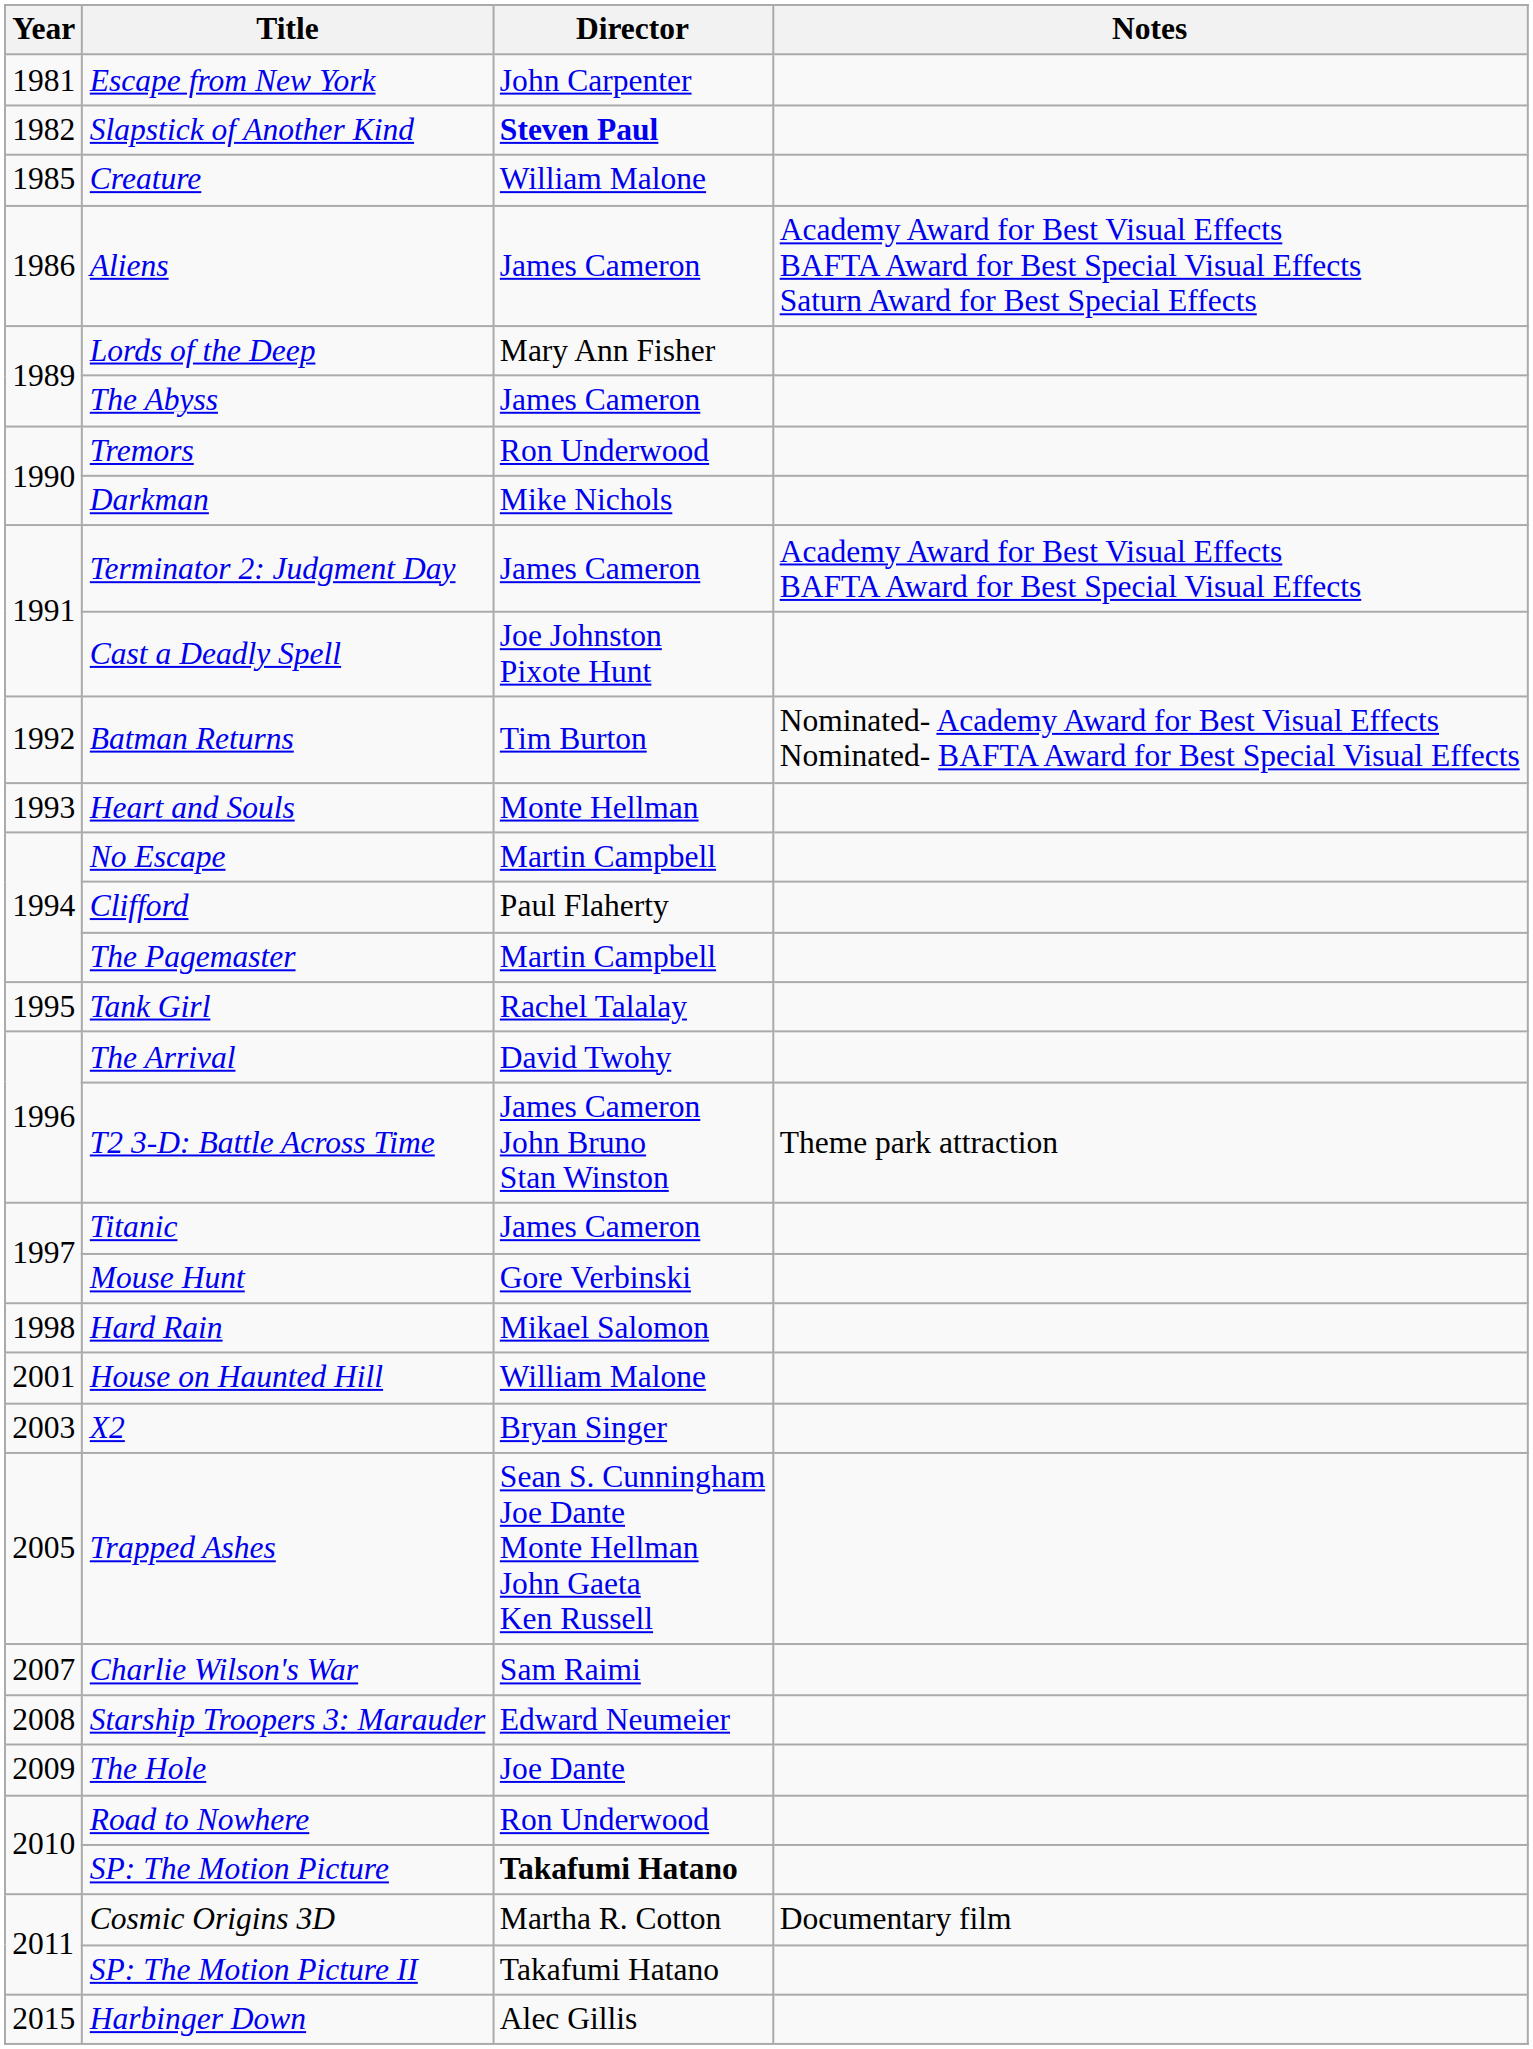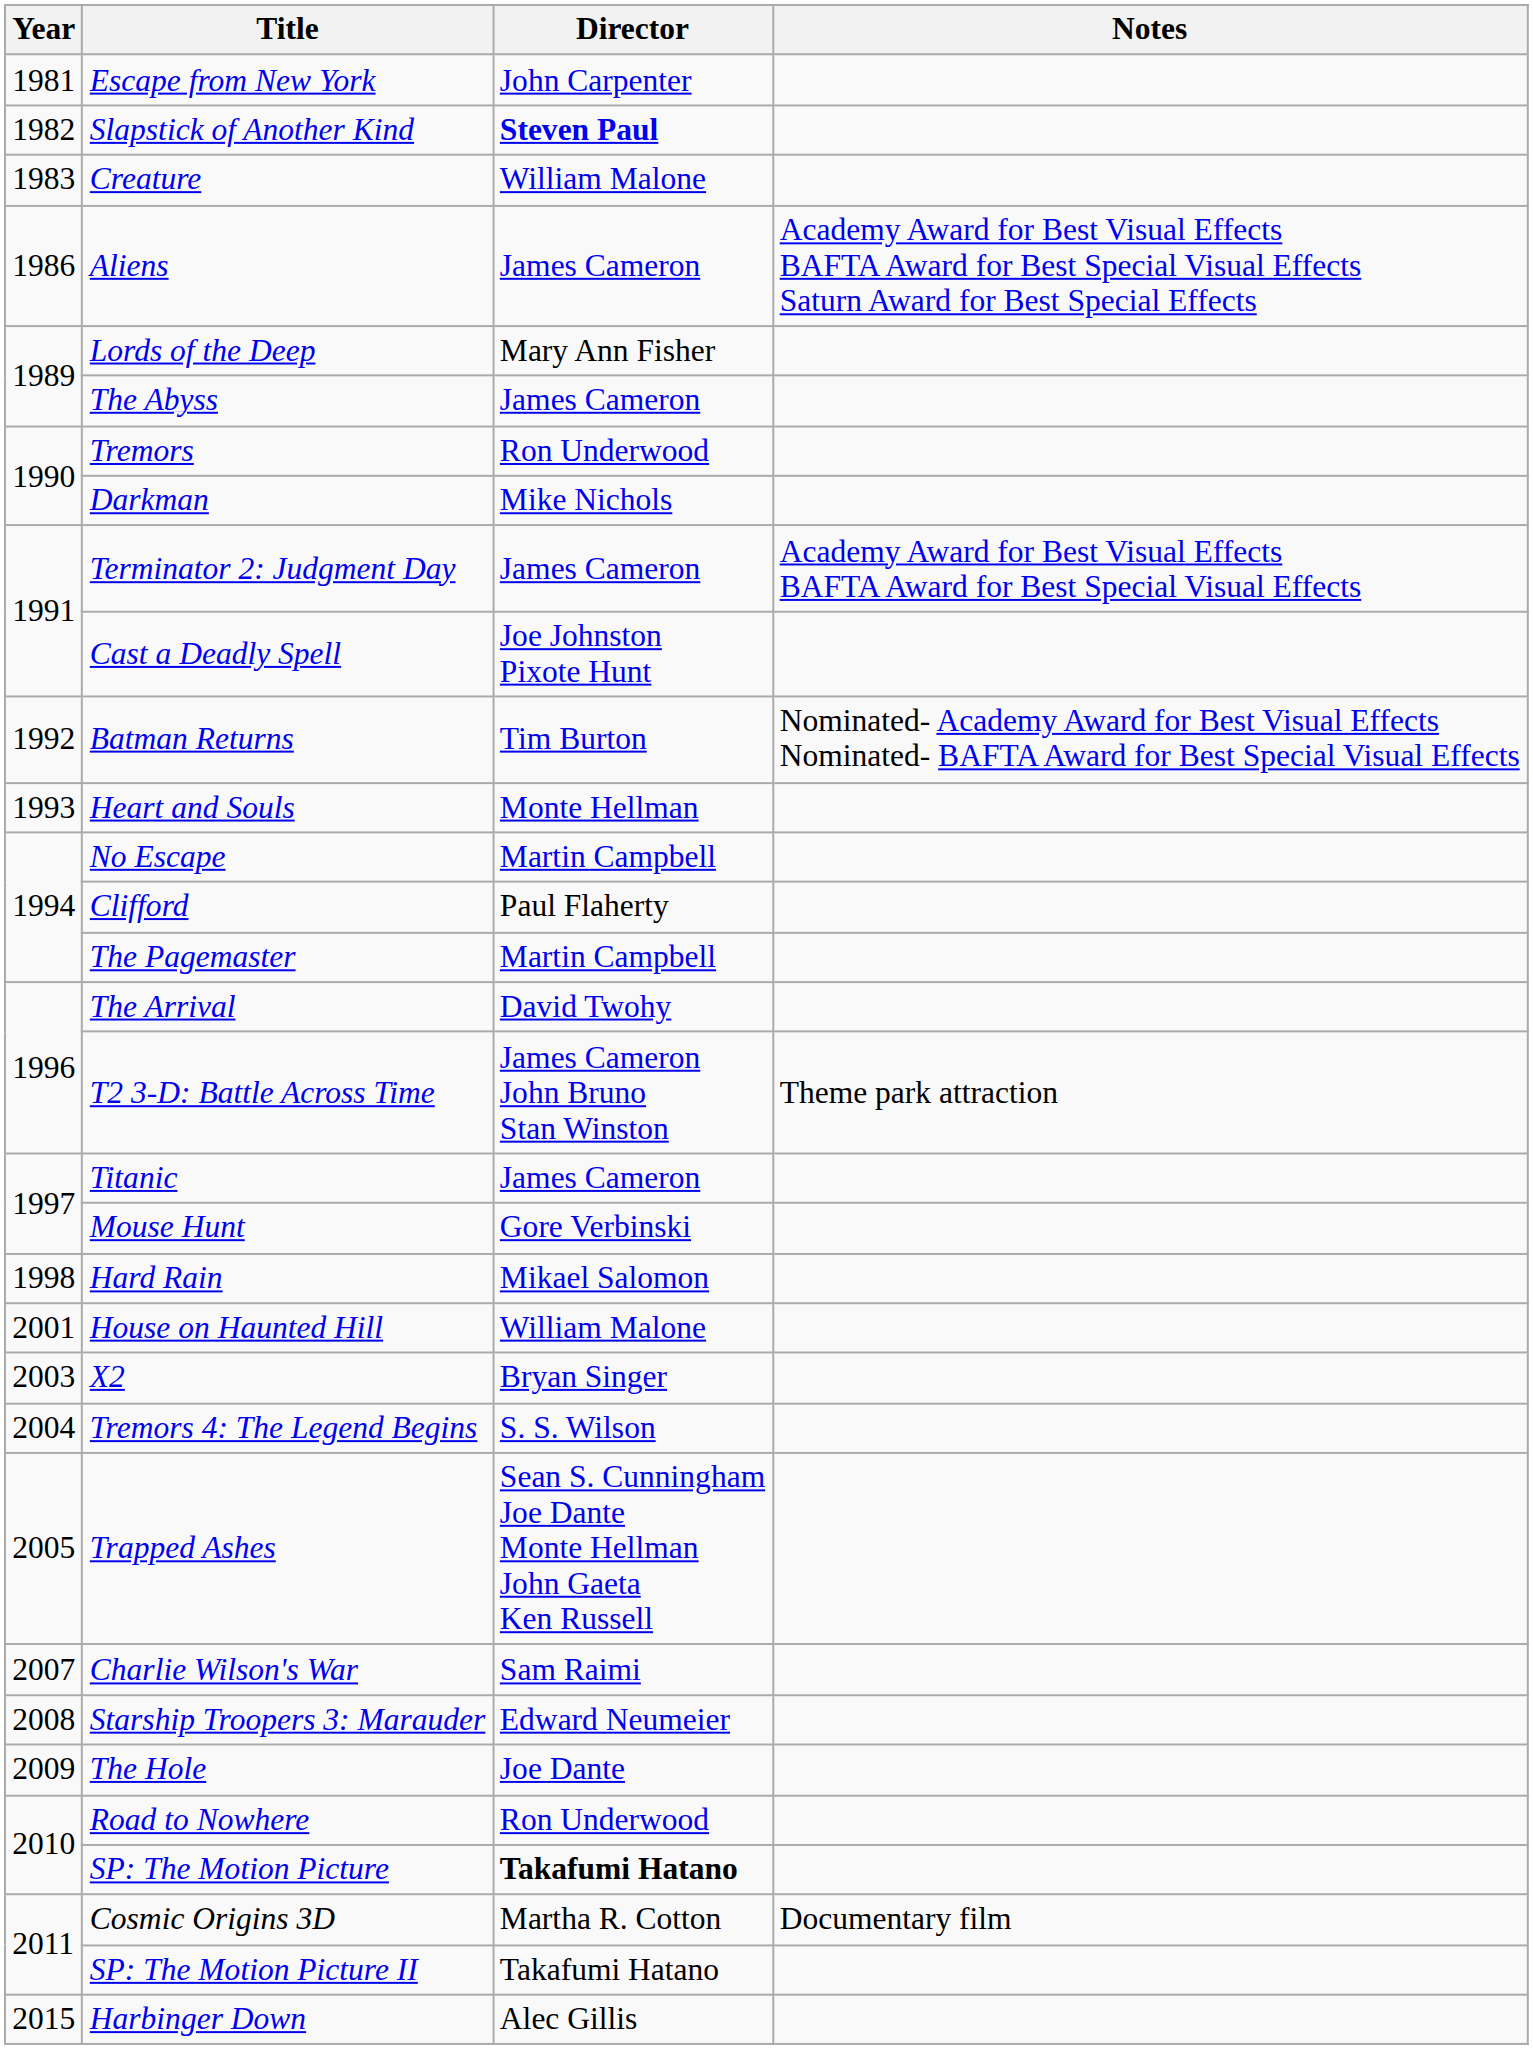 <table class="wikitable sortable">
 <tr>
 <th>Year</th>
 <th>Title</th>
 <th>Director</th>
 <th>Notes</th>
 </tr>
 <tr>
 <td>1981</td>
 <td><em><a href='#'>Escape from New York</a></em></td>
 <td><a href='#'>John Carpenter</a></td>
 <td></td>
 </tr>
 <tr>
 <td>1982</td>
 <td><em><a href='#'>Slapstick of Another Kind</a></em></td>
 <td><strong><a href='#'>Steven Paul</a></strong></td>
 </tr>
 <tr>
-<td>1985</td>
+<td>1983</td>
 <td ’’[Creature (film)><a href='#'><em>Creature</em></a></td>
 <td><a href='#'>William Malone</a></td>
 <td></td>
 </tr>
 <tr>
 <td>1986</td>
 <td><a href='#'><em>Aliens</em></a></td>
 <td><a href='#'>James Cameron</a></td>
 <td><a href='#'>Academy Award for Best Visual Effects</a><br><a href='#'>BAFTA Award for Best Special Visual Effects</a><br><a href='#'>Saturn Award for Best Special Effects</a></td>
 </tr>
 <tr>
 <td rowspan="2">1989</td>
 <td><em><a href='#'>Lords of the Deep</a></em></td>
 <td>Mary Ann Fisher</td>
 <td></td>
 </tr>
 <tr>
 <td><em><a href='#'>The Abyss</a></em></td>
 <td><a href='#'>James Cameron</a></td>
 <td></td>
 </tr>
 <tr>
 <td rowspan="2">1990</td>
 <td><a href='#'><em>Tremors</em></a></td>
 <td><a href='#'>Ron Underwood</a></td>
 <td></td>
 </tr>
 <tr>
 <td><em><a href='#'>Darkman</a></em></td>
 <td><a href='#'>Mike Nichols</a></td>
 <td></td>
 </tr>
 <tr>
 <td rowspan="2">1991</td>
 <td><em><a href='#'>Terminator 2: Judgment Day</a></em></td>
 <td><a href='#'>James Cameron</a></td>
 <td><a href='#'>Academy Award for Best Visual Effects</a><br><a href='#'>BAFTA Award for Best Special Visual Effects</a></td>
 </tr>
 <tr>
 <td><em><a href='#'>Cast a Deadly Spell</a></em></td>
 <td><a href='#'>Joe Johnston</a><br><a href='#'>Pixote Hunt</a></td>
 <td></td>
 </tr>
 <tr>
 <td>1992</td>
 <td><em><a href='#'>Batman Returns</a></em></td>
 <td><a href='#'>Tim Burton</a></td>
 <td>Nominated- <a href='#'>Academy Award for Best Visual Effects</a><br>Nominated- <a href='#'>BAFTA Award for Best Special Visual Effects</a></td>
 </tr>
 <tr>
 <td>1993</td>
 <td><em><a href='#'>Heart and Souls</a></em></td>
 <td><a href='#'>Monte Hellman</a></td>
 <td></td>
 </tr>
 <tr>
 <td rowspan="3">1994</td>
 <td><a href='#'><em>No Escape</em></a></td>
 <td><a href='#'>Martin Campbell</a></td>
 <td></td>
 </tr>
 <tr>
 <td><a href='#'><em>Clifford</em></a></td>
 <td>Paul Flaherty</td>
 <td></td>
 </tr>
 <tr>
 <td><em><a href='#'>The Pagemaster</a></em></td>
 <td><a href='#'>Martin Campbell</a></td>
 <td></td>
 </tr>
 <tr>
-<td>1995</td>
-<td><a href='#'><em>Tank Girl</em></a></td>
-<td><a href='#'>Rachel Talalay</a></td>
-<td></td>
-</tr>
-<tr>
 <td rowspan="2">1996</td>
 <td><a href='#'><em>The Arrival</em></a></td>
 <td><a href='#'>David Twohy</a></td>
 <td></td>
 </tr>
 <tr>
 <td><em><a href='#'>T2 3-D: Battle Across Time</a></em></td>
 <td><a href='#'>James Cameron</a><br><a href='#'>John Bruno</a><br><a href='#'>Stan Winston</a></td>
 <td>Theme park attraction</td>
 </tr>
 <tr>
 <td rowspan="2">1997</td>
 <td><a href='#'><em>Titanic</em></a></td>
 <td><a href='#'>James Cameron</a></td>
 <td></td>
 </tr>
 <tr>
 <td><em><a href='#'>Mouse Hunt</a></em></td>
 <td><a href='#'>Gore Verbinski</a></td>
 <td></td>
 </tr>
 <tr>
 <td>1998</td>
 <td><a href='#'><em>Hard Rain</em></a></td>
 <td><a href='#'>Mikael Salomon</a></td>
 <td></td>
 </tr>
 <tr>
 <td>2001</td>
 <td><a href='#'><em>House on Haunted Hill</em></a></td>
 <td><a href='#'>William Malone</a></td>
 <td></td>
 </tr>
 <tr>
 <td>2003</td>
 <td><a href='#'><em>X2</em></a></td>
 <td><a href='#'>Bryan Singer</a></td>
+<td></td>
+</tr>
+<tr>
+<td>2004</td>
+<td><em><a href='#'>Tremors 4: The Legend Begins</a></em></td>
+<td><a href='#'>S. S. Wilson</a></td>
 <td></td>
 </tr>
 <tr>
 <td>2005</td>
 <td><em><a href='#'>Trapped Ashes</a></em></td>
 <td><a href='#'>Sean S. Cunningham</a><br><a href='#'>Joe Dante</a><br><a href='#'>Monte Hellman</a><br><a href='#'>John Gaeta</a><br><a href='#'>Ken Russell</a></td>
 <td></td>
 </tr>
 <tr>
 <td>2007</td>
 <td><a href='#'><em>Charlie Wilson's War</em></a></td>
 <td><a href='#'>Sam Raimi</a></td>
 <td></td>
 </tr>
 <tr>
 <td>2008</td>
 <td><em><a href='#'>Starship Troopers 3: Marauder</a></em></td>
 <td><a href='#'>Edward Neumeier</a></td>
 <td></td>
 </tr>
 <tr>
 <td>2009</td>
 <td><a href='#'><em>The Hole</em></a></td>
 <td><a href='#'>Joe Dante</a></td>
 </tr>
 <tr>
 <td rowspan="2">2010</td>
 <td><em><a href='#'>Road to Nowhere</a></em></td>
 <td><a href='#'>Ron Underwood</a></td>
 <td></td>
 </tr>
 <tr>
 <td><a href='#'><em>SP: The Motion Picture</em></a></td>
 <td><strong>Takafumi Hatano</strong></td>
 <td></td>
 </tr>
 <tr>
 <td rowspan="2">2011</td>
 <td><em>Cosmic Origins 3D</em></td>
 <td>Martha R. Cotton</td>
 <td>Documentary film</td>
 </tr>
 <tr>
 <td><a href='#'><em>SP: The Motion Picture II</em></a></td>
 <td>Takafumi Hatano</td>
 <td></td>
 </tr>
 <tr>
 <td>2015</td>
 <td><em><a href='#'>Harbinger Down</a></em></td>
 <td>Alec Gillis</td>
 <td></td>
 </tr>
 </table>
